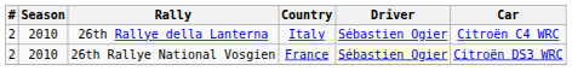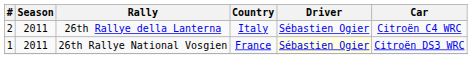 <table class="wikitable" style="text-align:center;">
 <tr>
 <th>#</th>
 <th>Season</th>
 <th>Rally</th>
 <th>Country</th>
 <th>Driver</th>
 <th>Car</th>
 </tr>
 <tr>
 <td align="center">2</td>
-<td align="center">2010</td>
+<td align="center">2011</td>
 <td>26th <a href='#'>Rallye della Lanterna</a></td>
 <td><a href='#'>Italy</a></td>
 <td> <a href='#'>Sébastien Ogier</a></td>
 <td><a href='#'>Citroën C4 WRC</a></td>
 </tr>
 <tr>
-<td align="center">2</td>
-<td align="center">2010</td>
+<td align="center">1</td>
+<td align="center">2011</td>
 <td>26th Rallye National Vosgien</td>
 <td><a href='#'>France</a></td>
 <td style="background: lightyellow;"> <a href='#'>Sébastien Ogier</a></td>
 <td><a href='#'>Citroën DS3 WRC</a></td>
 </tr>
 <tr>
 </tr>
 </table>
